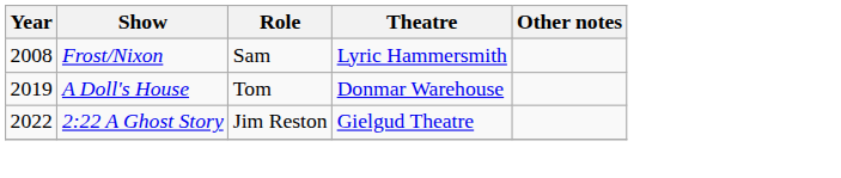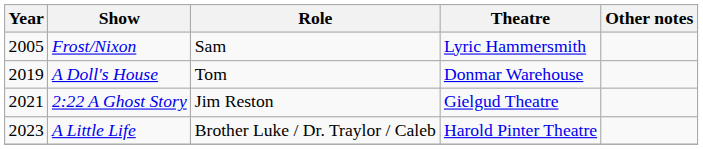 <table class="wikitable">
 <tr>
 <th>Year</th>
 <th>Show</th>
 <th>Role</th>
 <th>Theatre</th>
 <th>Other notes</th>
 </tr>
 <tr>
-<td>2008</td>
+<td>2005</td>
 <td><em><a href='#'>Frost/Nixon</a></em></td>
 <td>Sam</td>
 <td><a href='#'>Lyric Hammersmith</a></td>
 <td></td>
 </tr>
 <tr>
 <td>2019</td>
 <td><em><a href='#'>A Doll's House</a></em></td>
 <td>Tom</td>
 <td><a href='#'>Donmar Warehouse</a></td>
 <td></td>
 </tr>
 <tr>
-<td>2022</td>
+<td>2021</td>
 <td><em><a href='#'>2:22 A Ghost Story</a></em></td>
 <td>Jim Reston</td>
 <td><a href='#'>Gielgud Theatre</a></td>
 <td></td>
 </tr>
 <tr>
+<td>2023</td>
+<td><em><a href='#'>A Little Life</a></em></td>
+<td>Brother Luke / Dr. Traylor / Caleb</td>
+<td><a href='#'>Harold Pinter Theatre</a></td>
+<td></td>
+</tr>
+<tr>
 </tr>
 </table>
